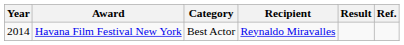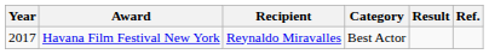 <table class="wikitable">
 <tr>
 <th>Year</th>
 <th>Award</th>
+<th>Recipient</th>
 <th>Category</th>
-<th>Recipient</th>
 <th>Result</th>
 <th>Ref.</th>
 </tr>
 <tr>
-<td>2014</td>
+<td>2017</td>
 <td><a href='#'>Havana Film Festival New York</a></td>
+<td><a href='#'>Reynaldo Miravalles</a></td>
 <td>Best Actor</td>
-<td><a href='#'>Reynaldo Miravalles</a></td>
 <td></td>
 <td></td>
 </tr>
 </table>
